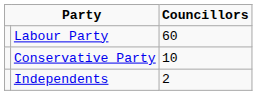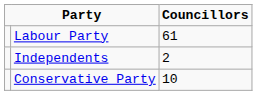 <table class="wikitable">
 <tr>
 <td colspan=2 rowspan=1 align="center" valign="top"><strong>Party</strong></td>
 <td valign="top"><strong>Councillors</strong><br></td>
 </tr>
 <tr>
 <td></td>
 <td><a href='#'>Labour Party</a></td>
-<td>60</td>
+<td>61</td>
+</tr>
+<tr>
+<td></td>
+<td><a href='#'>Independents</a></td>
+<td>2</td>
 </tr>
 <tr>
 <td></td>
 <td><a href='#'>Conservative Party</a></td>
 <td>10</td>
 </tr>
-<tr>
-<td></td>
-<td><a href='#'>Independents</a></td>
-<td>2</td>
-</tr>
 </table>
